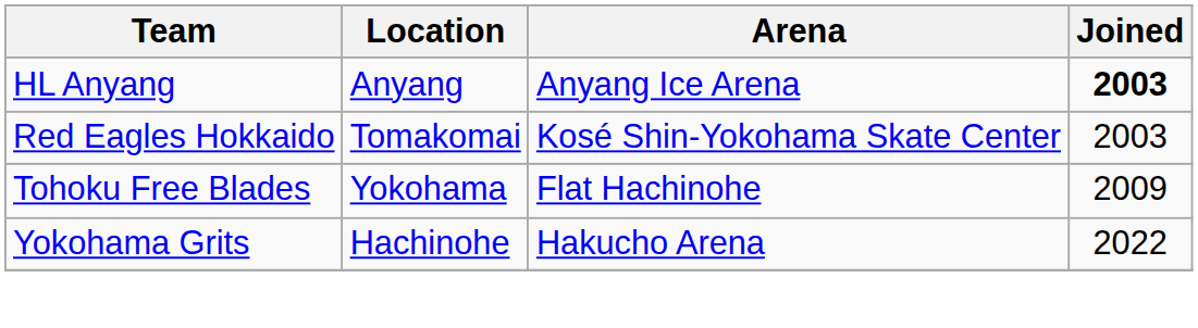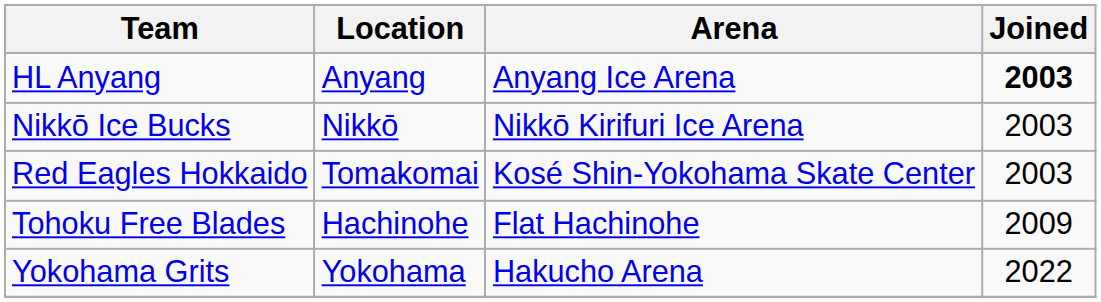 <table class="wikitable" style; text-align:left">
 <tr>
 <th>Team</th>
 <th>Location</th>
 <th>Arena</th>
 <th>Joined</th>
 </tr>
 <tr>
 <td><a href='#'>HL Anyang</a></td>
 <td> <a href='#'>Anyang</a></td>
 <td><a href='#'>Anyang Ice Arena</a></td>
 <td align=center><strong>2003</strong></td>
 </tr>
 <tr>
+<td><a href='#'>Nikkō Ice Bucks</a></td>
+<td> <a href='#'>Nikkō</a></td>
+<td><a href='#'>Nikkō Kirifuri Ice Arena</a></td>
+<td align=center>2003</td>
+</tr>
+<tr>
 <td><a href='#'>Red Eagles Hokkaido</a></td>
 <td> <a href='#'>Tomakomai</a></td>
 <td><a href='#'>Kosé Shin-Yokohama Skate Center</a></td>
 <td align=center>2003</td>
 </tr>
 <tr>
 <td><a href='#'>Tohoku Free Blades</a></td>
-<td> <a href='#'>Yokohama</a></td>
+<td> <a href='#'>Hachinohe</a></td>
 <td><a href='#'>Flat Hachinohe</a></td>
 <td align=center>2009</td>
 </tr>
 <tr>
 <td><a href='#'>Yokohama Grits</a></td>
-<td> <a href='#'>Hachinohe</a></td>
+<td> <a href='#'>Yokohama</a></td>
 <td><a href='#'>Hakucho Arena</a></td>
 <td align=center>2022</td>
 </tr>
 <tr>
 </tr>
 </table>
